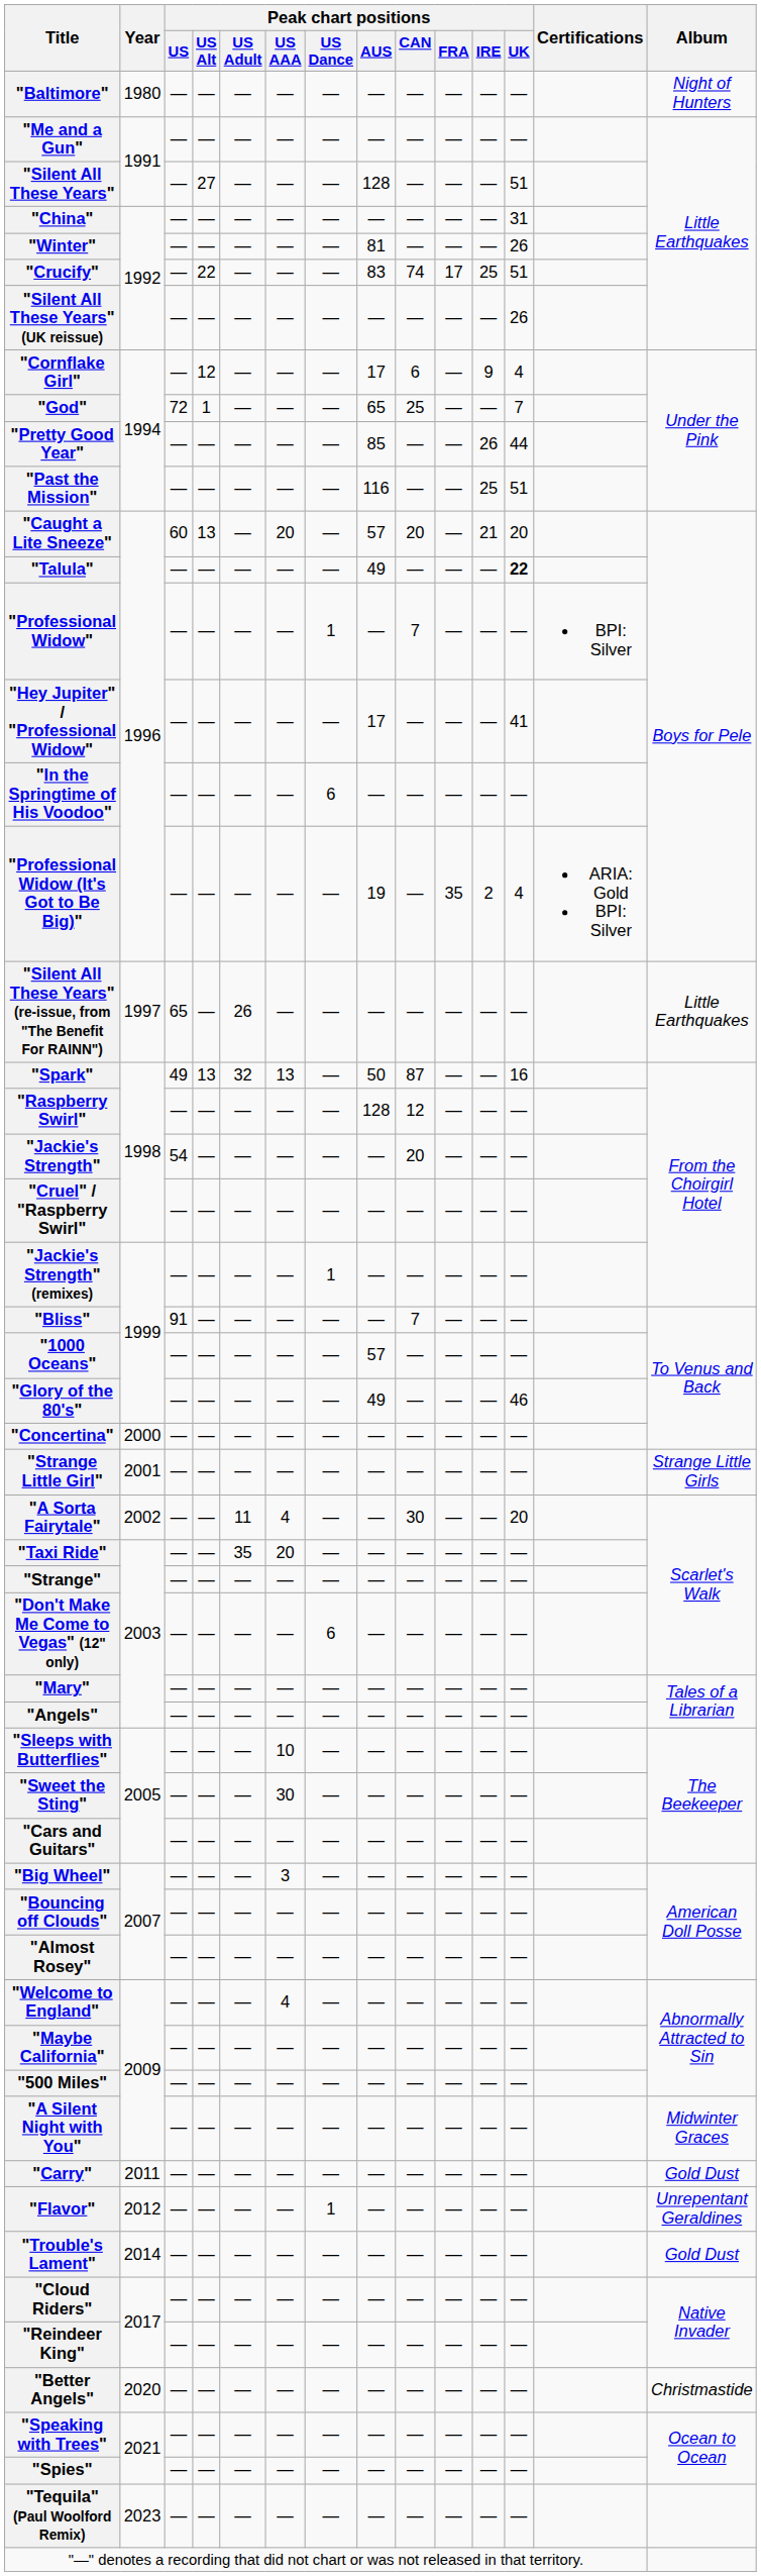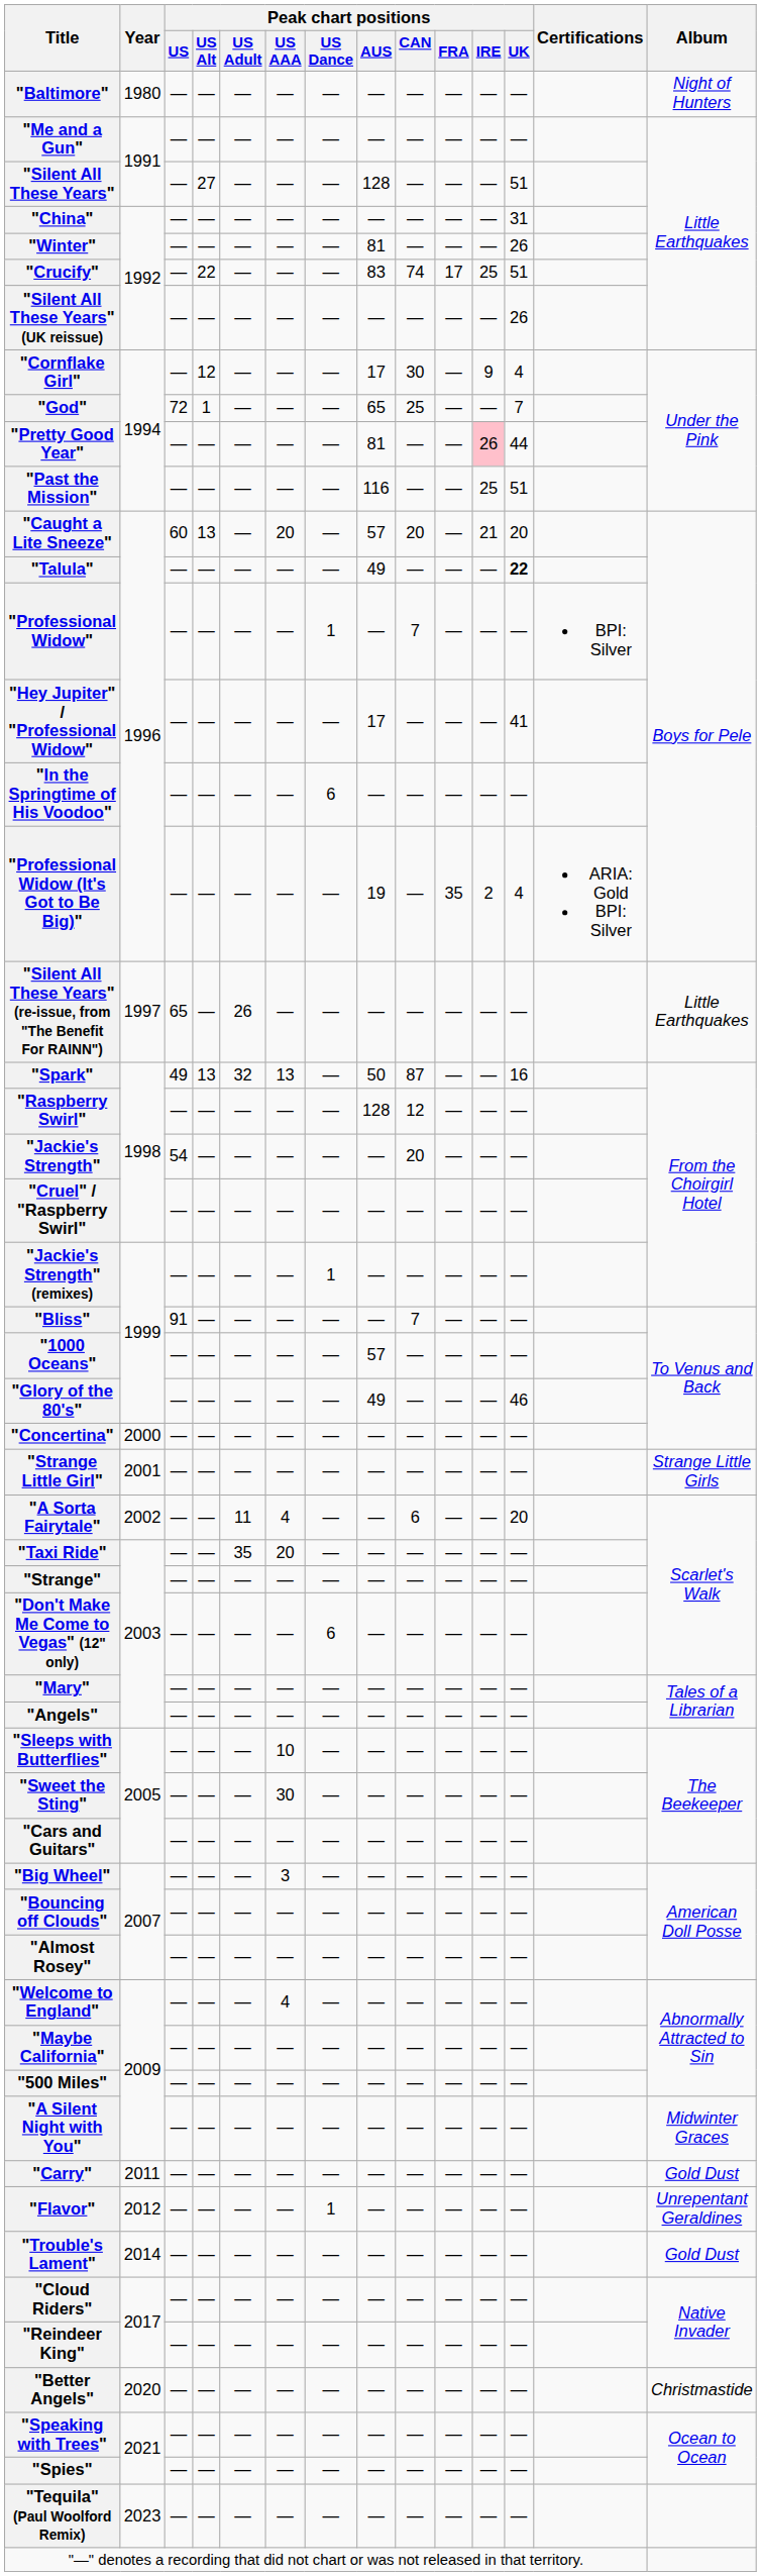 <table class="wikitable plainrowheaders" style="text-align:center;">
 <tr>
 <th scope="col" rowspan="2" style="width:25em;">Title</th>
 <th scope="col" rowspan="2" style="width:2.5em;">Year</th>
 <th scope="col" colspan="10">Peak chart positions</th>
 <th scope="col" rowspan="2">Certifications</th>
 <th scope="col" rowspan="2" style="width:10em;">Album</th>
 </tr>
 <tr>
 <th scope="col" style="width:3em;font-size:90%;"><a href='#'>US</a><br></th>
 <th scope="col" style="width:3em;font-size:90%;"><a href='#'>US Alt</a><br></th>
 <th scope="col" style="width:3em;font-size:90%;"><a href='#'>US Adult</a><br></th>
 <th scope="col" style="width:3em;font-size:90%;"><a href='#'>US AAA</a><br></th>
 <th scope="col" style="width:3em;font-size:90%;"><a href='#'>US Dance</a><br></th>
 <th scope="col" style="width:3em;font-size:90%;"><a href='#'>AUS</a><br></th>
 <th scope="col" style="width:3em;font-size:90%;"><a href='#'>CAN</a><br><br></th>
 <th scope="col" style="width:3em;font-size:90%;"><a href='#'>FRA</a><br></th>
 <th scope="col" style="width:3em;font-size:90%;"><a href='#'>IRE</a><br></th>
 <th scope="col" style="width:3em;font-size:90%;"><a href='#'>UK</a><br></th>
 </tr>
 <tr>
 <th scope="row">"<a href='#'>Baltimore</a>"</th>
 <td>1980</td>
 <td>—</td>
 <td>—</td>
 <td>—</td>
 <td>—</td>
 <td>—</td>
 <td>—</td>
 <td>—</td>
 <td>—</td>
 <td>—</td>
 <td>—</td>
 <td></td>
 <td><em><a href='#'>Night of Hunters</a></em></td>
 </tr>
 <tr>
 <th scope="row">"<a href='#'>Me and a Gun</a>"</th>
 <td rowspan="2">1991</td>
 <td>—</td>
 <td>—</td>
 <td>—</td>
 <td>—</td>
 <td>—</td>
 <td>—</td>
 <td>—</td>
 <td>—</td>
 <td>—</td>
 <td>—</td>
 <td></td>
 <td rowspan="6"><em><a href='#'>Little Earthquakes</a></em></td>
 </tr>
 <tr>
 <th scope="row">"<a href='#'>Silent All These Years</a>"</th>
 <td>—</td>
 <td>27</td>
 <td>—</td>
 <td>—</td>
 <td>—</td>
 <td>128</td>
 <td>—</td>
 <td>—</td>
 <td>—</td>
 <td>51</td>
 <td></td>
 </tr>
 <tr>
 <th scope="row">"<a href='#'>China</a>"</th>
 <td rowspan="4">1992</td>
 <td>—</td>
 <td>—</td>
 <td>—</td>
 <td>—</td>
 <td>—</td>
 <td>—</td>
 <td>—</td>
 <td>—</td>
 <td>—</td>
 <td>31</td>
 <td></td>
 </tr>
 <tr>
 <th scope="row">"<a href='#'>Winter</a>"</th>
 <td>—</td>
 <td>—</td>
 <td>—</td>
 <td>—</td>
 <td>—</td>
 <td>81</td>
 <td>—</td>
 <td>—</td>
 <td>—</td>
 <td>26</td>
 <td></td>
 </tr>
 <tr>
 <th scope="row">"<a href='#'>Crucify</a>"</th>
 <td>—</td>
 <td>22</td>
 <td>—</td>
 <td>—</td>
 <td>—</td>
 <td>83</td>
 <td>74</td>
 <td>17</td>
 <td>25</td>
 <td>51</td>
 <td></td>
 </tr>
 <tr>
 <th scope="row">"<a href='#'>Silent All These Years</a>" <small>(UK reissue)</small></th>
 <td>—</td>
 <td>—</td>
 <td>—</td>
 <td>—</td>
 <td>—</td>
 <td>—</td>
 <td>—</td>
 <td>—</td>
 <td>—</td>
 <td>26</td>
 <td></td>
 </tr>
 <tr>
 <th scope="row">"<a href='#'>Cornflake Girl</a>"</th>
 <td rowspan="4">1994</td>
 <td>—</td>
 <td>12</td>
 <td>—</td>
 <td>—</td>
 <td>—</td>
 <td>17</td>
-<td>6</td>
+<td>30</td>
 <td>—</td>
 <td>9</td>
 <td>4</td>
 <td></td>
 <td rowspan="4"><em><a href='#'>Under the Pink</a></em></td>
 </tr>
 <tr>
 <th scope="row">"<a href='#'>God</a>"</th>
 <td>72</td>
 <td>1</td>
 <td>—</td>
 <td>—</td>
 <td>—</td>
 <td>65</td>
 <td>25</td>
 <td>—</td>
 <td>—</td>
 <td>7</td>
 <td></td>
 </tr>
 <tr>
 <th scope="row">"<a href='#'>Pretty Good Year</a>"</th>
 <td>—</td>
 <td>—</td>
 <td>—</td>
 <td>—</td>
 <td>—</td>
-<td>85</td>
+<td>81</td>
 <td>—</td>
 <td>—</td>
-<td>26</td>
+<td style="background: pink;">26</td>
 <td>44</td>
 <td></td>
 </tr>
 <tr>
 <th scope="row">"<a href='#'>Past the Mission</a>"</th>
 <td>—</td>
 <td>—</td>
 <td>—</td>
 <td>—</td>
 <td>—</td>
 <td>116</td>
 <td>—</td>
 <td>—</td>
 <td>25</td>
 <td>51</td>
 <td></td>
 </tr>
 <tr>
 <th scope="row">"<a href='#'>Caught a Lite Sneeze</a>"</th>
 <td rowspan="6">1996</td>
 <td>60</td>
 <td>13</td>
 <td>—</td>
 <td>20</td>
 <td>—</td>
 <td>57</td>
 <td>20</td>
 <td>—</td>
 <td>21</td>
 <td>20</td>
 <td></td>
 <td rowspan="6"><em><a href='#'>Boys for Pele</a></em></td>
 </tr>
 <tr>
 <th scope="row">"<a href='#'>Talula</a>"</th>
 <td>—</td>
 <td>—</td>
 <td>—</td>
 <td>—</td>
 <td>—</td>
 <td>49</td>
 <td>—</td>
 <td>—</td>
 <td>—</td>
 <td><strong>22</strong></td>
 <td></td>
 </tr>
 <tr>
 <th scope="row">"<a href='#'>Professional Widow</a>"</th>
 <td>—</td>
 <td>—</td>
 <td>—</td>
 <td>—</td>
 <td>1</td>
 <td>—</td>
 <td>7</td>
 <td>—</td>
 <td>—</td>
 <td>—</td>
 <td><br><ul><li>BPI: Silver</li></ul></td>
 </tr>
 <tr>
 <th scope="row">"<a href='#'>Hey Jupiter</a>" / "<a href='#'>Professional Widow</a>"</th>
 <td>—</td>
 <td>—</td>
 <td>—</td>
 <td>—</td>
 <td>—</td>
 <td>17</td>
 <td>—</td>
 <td>—</td>
 <td>—</td>
 <td>41</td>
 <td></td>
 </tr>
 <tr>
 <th scope="row">"<a href='#'>In the Springtime of His Voodoo</a>"</th>
 <td>—</td>
 <td>—</td>
 <td>—</td>
 <td>—</td>
 <td>6</td>
 <td>—</td>
 <td>—</td>
 <td>—</td>
 <td>—</td>
 <td>—</td>
 <td></td>
 </tr>
 <tr>
 <th scope="row">"<a href='#'>Professional Widow (It's Got to Be Big)</a>"</th>
 <td>—</td>
 <td>—</td>
 <td>—</td>
 <td>—</td>
 <td>—</td>
 <td>19</td>
 <td>—</td>
 <td>35</td>
 <td>2</td>
 <td>4</td>
 <td><br><ul><li>ARIA: Gold</li><li>BPI: Silver</li></ul></td>
 </tr>
 <tr>
 <th scope="row">"<a href='#'>Silent All These Years</a>" <small>(re-issue, from "The Benefit For RAINN")</small></th>
 <td>1997</td>
 <td>65</td>
 <td>—</td>
 <td>26</td>
 <td>—</td>
 <td>—</td>
 <td>—</td>
 <td>—</td>
 <td>—</td>
 <td>—</td>
 <td>—</td>
 <td></td>
 <td><em>Little Earthquakes</em></td>
 </tr>
 <tr>
 <th scope="row">"<a href='#'>Spark</a>"</th>
 <td rowspan="4">1998</td>
 <td>49</td>
 <td>13</td>
 <td>32</td>
 <td>13</td>
 <td>—</td>
 <td>50</td>
 <td>87</td>
 <td>—</td>
 <td>—</td>
 <td>16</td>
 <td></td>
 <td rowspan="5"><em><a href='#'>From the Choirgirl Hotel</a></em></td>
 </tr>
 <tr>
 <th scope="row">"<a href='#'>Raspberry Swirl</a>"</th>
 <td>—</td>
 <td>—</td>
 <td>—</td>
 <td>—</td>
 <td>—</td>
 <td>128</td>
 <td>12</td>
 <td>—</td>
 <td>—</td>
 <td>—</td>
 <td></td>
 </tr>
 <tr>
 <th scope="row">"<a href='#'>Jackie's Strength</a>"</th>
 <td>54</td>
 <td>—</td>
 <td>—</td>
 <td>—</td>
 <td>—</td>
 <td>—</td>
 <td>20</td>
 <td>—</td>
 <td>—</td>
 <td>—</td>
 <td></td>
 </tr>
 <tr>
 <th scope="row">"<a href='#'>Cruel</a>" / "Raspberry Swirl"</th>
 <td>—</td>
 <td>—</td>
 <td>—</td>
 <td>—</td>
 <td>—</td>
 <td>—</td>
 <td>—</td>
 <td>—</td>
 <td>—</td>
 <td>—</td>
 <td></td>
 </tr>
 <tr>
 <th scope="row">"<a href='#'>Jackie's Strength</a>" <small>(remixes)</small></th>
 <td rowspan="4">1999</td>
 <td>—</td>
 <td>—</td>
 <td>—</td>
 <td>—</td>
 <td>1</td>
 <td>—</td>
 <td>—</td>
 <td>—</td>
 <td>—</td>
 <td>—</td>
 <td></td>
 </tr>
 <tr>
 <th scope="row">"<a href='#'>Bliss</a>"</th>
 <td>91</td>
 <td>—</td>
 <td>—</td>
 <td>—</td>
 <td>—</td>
 <td>—</td>
 <td>7</td>
 <td>—</td>
 <td>—</td>
 <td>—</td>
 <td></td>
 <td rowspan="4"><em><a href='#'>To Venus and Back</a></em></td>
 </tr>
 <tr>
 <th scope="row">"<a href='#'>1000 Oceans</a>"</th>
 <td>—</td>
 <td>—</td>
 <td>—</td>
 <td>—</td>
 <td>—</td>
 <td>57</td>
 <td>—</td>
 <td>—</td>
 <td>—</td>
 <td>—</td>
 <td></td>
 </tr>
 <tr>
 <th scope="row">"<a href='#'>Glory of the 80's</a>"</th>
 <td>—</td>
 <td>—</td>
 <td>—</td>
 <td>—</td>
 <td>—</td>
 <td>49</td>
 <td>—</td>
 <td>—</td>
 <td>—</td>
 <td>46</td>
 <td></td>
 </tr>
 <tr>
 <th scope="row">"<a href='#'>Concertina</a>"</th>
 <td>2000</td>
 <td>—</td>
 <td>—</td>
 <td>—</td>
 <td>—</td>
 <td>—</td>
 <td>—</td>
 <td>—</td>
 <td>—</td>
 <td>—</td>
 <td>—</td>
 <td></td>
 </tr>
 <tr>
 <th scope="row">"<a href='#'>Strange Little Girl</a>"</th>
 <td>2001</td>
 <td>—</td>
 <td>—</td>
 <td>—</td>
 <td>—</td>
 <td>—</td>
 <td>—</td>
 <td>—</td>
 <td>—</td>
 <td>—</td>
 <td>—</td>
 <td></td>
 <td><em><a href='#'>Strange Little Girls</a></em></td>
 </tr>
 <tr>
 <th scope="row">"<a href='#'>A Sorta Fairytale</a>"</th>
 <td>2002</td>
 <td>—</td>
 <td>—</td>
 <td>11</td>
 <td>4</td>
 <td>—</td>
 <td>—</td>
-<td>30</td>
+<td>6</td>
 <td>—</td>
 <td>—</td>
 <td>20</td>
 <td></td>
 <td rowspan="4"><em><a href='#'>Scarlet's Walk</a></em></td>
 </tr>
 <tr>
 <th scope="row">"<a href='#'>Taxi Ride</a>"</th>
 <td rowspan="5">2003</td>
 <td>—</td>
 <td>—</td>
 <td>35</td>
 <td>20</td>
 <td>—</td>
 <td>—</td>
 <td>—</td>
 <td>—</td>
 <td>—</td>
 <td>—</td>
 <td></td>
 </tr>
 <tr>
 <th scope="row">"Strange"</th>
 <td>—</td>
 <td>—</td>
 <td>—</td>
 <td>—</td>
 <td>—</td>
 <td>—</td>
 <td>—</td>
 <td>—</td>
 <td>—</td>
 <td>—</td>
 <td></td>
 </tr>
 <tr>
 <th scope="row">"<a href='#'>Don't Make Me Come to Vegas</a>" <small>(12" only)</small></th>
 <td>—</td>
 <td>—</td>
 <td>—</td>
 <td>—</td>
 <td>6</td>
 <td>—</td>
 <td>—</td>
 <td>—</td>
 <td>—</td>
 <td>—</td>
 <td></td>
 </tr>
 <tr>
 <th scope="row">"<a href='#'>Mary</a>"</th>
 <td>—</td>
 <td>—</td>
 <td>—</td>
 <td>—</td>
 <td>—</td>
 <td>—</td>
 <td>—</td>
 <td>—</td>
 <td>—</td>
 <td>—</td>
 <td></td>
 <td rowspan="2"><em><a href='#'>Tales of a Librarian</a></em></td>
 </tr>
 <tr>
 <th scope="row">"Angels"</th>
 <td>—</td>
 <td>—</td>
 <td>—</td>
 <td>—</td>
 <td>—</td>
 <td>—</td>
 <td>—</td>
 <td>—</td>
 <td>—</td>
 <td>—</td>
 <td></td>
 </tr>
 <tr>
 <th scope="row">"<a href='#'>Sleeps with Butterflies</a>"</th>
 <td rowspan="3">2005</td>
 <td>—</td>
 <td>—</td>
 <td>—</td>
 <td>10</td>
 <td>—</td>
 <td>—</td>
 <td>—</td>
 <td>—</td>
 <td>—</td>
 <td>—</td>
 <td></td>
 <td rowspan="3"><em><a href='#'>The Beekeeper</a></em></td>
 </tr>
 <tr>
 <th scope="row">"<a href='#'>Sweet the Sting</a>"</th>
 <td>—</td>
 <td>—</td>
 <td>—</td>
 <td>30</td>
 <td>—</td>
 <td>—</td>
 <td>—</td>
 <td>—</td>
 <td>—</td>
 <td>—</td>
 <td></td>
 </tr>
 <tr>
 <th scope="row">"Cars and Guitars"</th>
 <td>—</td>
 <td>—</td>
 <td>—</td>
 <td>—</td>
 <td>—</td>
 <td>—</td>
 <td>—</td>
 <td>—</td>
 <td>—</td>
 <td>—</td>
 <td></td>
 </tr>
 <tr>
 <th scope="row">"<a href='#'>Big Wheel</a>"</th>
 <td rowspan="3">2007</td>
 <td>—</td>
 <td>—</td>
 <td>—</td>
 <td>3</td>
 <td>—</td>
 <td>—</td>
 <td>—</td>
 <td>—</td>
 <td>—</td>
 <td>—</td>
 <td></td>
 <td rowspan="3"><em><a href='#'>American Doll Posse</a></em></td>
 </tr>
 <tr>
 <th scope="row">"<a href='#'>Bouncing off Clouds</a>"</th>
 <td>—</td>
 <td>—</td>
 <td>—</td>
 <td>—</td>
 <td>—</td>
 <td>—</td>
 <td>—</td>
 <td>—</td>
 <td>—</td>
 <td>—</td>
 <td></td>
 </tr>
 <tr>
 <th scope="row">"Almost Rosey"</th>
 <td>—</td>
 <td>—</td>
 <td>—</td>
 <td>—</td>
 <td>—</td>
 <td>—</td>
 <td>—</td>
 <td>—</td>
 <td>—</td>
 <td>—</td>
 <td></td>
 </tr>
 <tr>
 <th scope="row">"<a href='#'>Welcome to England</a>"</th>
 <td rowspan="4">2009</td>
 <td>—</td>
 <td>—</td>
 <td>—</td>
 <td>4</td>
 <td>—</td>
 <td>—</td>
 <td>—</td>
 <td>—</td>
 <td>—</td>
 <td>—</td>
 <td></td>
 <td rowspan="3"><em><a href='#'>Abnormally Attracted to Sin</a></em></td>
 </tr>
 <tr>
 <th scope="row">"<a href='#'>Maybe California</a>"</th>
 <td>—</td>
 <td>—</td>
 <td>—</td>
 <td>—</td>
 <td>—</td>
 <td>—</td>
 <td>—</td>
 <td>—</td>
 <td>—</td>
 <td>—</td>
 <td></td>
 </tr>
 <tr>
 <th scope="row">"500 Miles"</th>
 <td>—</td>
 <td>—</td>
 <td>—</td>
 <td>—</td>
 <td>—</td>
 <td>—</td>
 <td>—</td>
 <td>—</td>
 <td>—</td>
 <td>—</td>
 <td></td>
 </tr>
 <tr>
 <th scope="row">"<a href='#'>A Silent Night with You</a>"</th>
 <td>—</td>
 <td>—</td>
 <td>—</td>
 <td>—</td>
 <td>—</td>
 <td>—</td>
 <td>—</td>
 <td>—</td>
 <td>—</td>
 <td>—</td>
 <td></td>
 <td><em><a href='#'>Midwinter Graces</a></em></td>
 </tr>
 <tr>
 <th scope="row">"<a href='#'>Carry</a>"</th>
 <td>2011</td>
 <td>—</td>
 <td>—</td>
 <td>—</td>
 <td>—</td>
 <td>—</td>
 <td>—</td>
 <td>—</td>
 <td>—</td>
 <td>—</td>
 <td>—</td>
 <td></td>
 <td><em><a href='#'>Gold Dust</a></em></td>
 </tr>
 <tr>
 <th scope="row">"<a href='#'>Flavor</a>"</th>
 <td>2012</td>
 <td>—</td>
 <td>—</td>
 <td>—</td>
 <td>—</td>
 <td>1</td>
 <td>—</td>
 <td>—</td>
 <td>—</td>
 <td>—</td>
 <td>—</td>
 <td></td>
 <td><em><a href='#'>Unrepentant Geraldines</a></em></td>
 </tr>
 <tr>
 <th scope="row">"<a href='#'>Trouble's Lament</a>"</th>
 <td>2014</td>
 <td>—</td>
 <td>—</td>
 <td>—</td>
 <td>—</td>
 <td>—</td>
 <td>—</td>
 <td>—</td>
 <td>—</td>
 <td>—</td>
 <td>—</td>
 <td></td>
 <td><em><a href='#'>Gold Dust</a></em></td>
 </tr>
 <tr>
 <th scope="row">"Cloud Riders"</th>
 <td rowspan="2">2017</td>
 <td>—</td>
 <td>—</td>
 <td>—</td>
 <td>—</td>
 <td>—</td>
 <td>—</td>
 <td>—</td>
 <td>—</td>
 <td>—</td>
 <td>—</td>
 <td></td>
 <td rowspan="2"><em><a href='#'>Native Invader</a></em></td>
 </tr>
 <tr>
 <th scope="row">"Reindeer King"</th>
 <td>—</td>
 <td>—</td>
 <td>—</td>
 <td>—</td>
 <td>—</td>
 <td>—</td>
 <td>—</td>
 <td>—</td>
 <td>—</td>
 <td>—</td>
 <td></td>
 </tr>
 <tr>
 <th scope="row">"Better Angels"</th>
 <td>2020</td>
 <td>—</td>
 <td>—</td>
 <td>—</td>
 <td>—</td>
 <td>—</td>
 <td>—</td>
 <td>—</td>
 <td>—</td>
 <td>—</td>
 <td>—</td>
 <td></td>
 <td><em>Christmastide</em></td>
 </tr>
 <tr>
 <th scope="row">"<a href='#'>Speaking with Trees</a>"</th>
 <td rowspan="2">2021</td>
 <td>—</td>
 <td>—</td>
 <td>—</td>
 <td>—</td>
 <td>—</td>
 <td>—</td>
 <td>—</td>
 <td>—</td>
 <td>—</td>
 <td>—</td>
 <td></td>
 <td rowspan="2"><em><a href='#'>Ocean to Ocean</a></em></td>
 </tr>
 <tr>
 <th scope="row">"Spies"</th>
 <td>—</td>
 <td>—</td>
 <td>—</td>
 <td>—</td>
 <td>—</td>
 <td>—</td>
 <td>—</td>
 <td>—</td>
 <td>—</td>
 <td>—</td>
 <td></td>
 </tr>
 <tr>
 <th scope="row">"Tequila" <small>(Paul Woolford Remix)</small></th>
 <td>2023</td>
 <td>—</td>
 <td>—</td>
 <td>—</td>
 <td>—</td>
 <td>—</td>
 <td>—</td>
 <td>—</td>
 <td>—</td>
 <td>—</td>
 <td>—</td>
 <td></td>
 <td></td>
 </tr>
 <tr>
 <td colspan="13" style="font-size:90%">"—" denotes a recording that did not chart or was not released in that territory.</td>
 </tr>
 </table>
